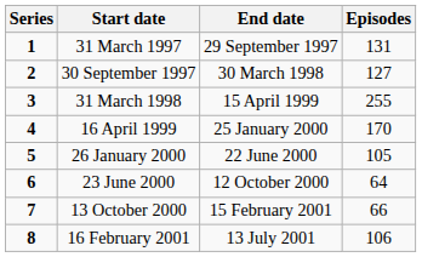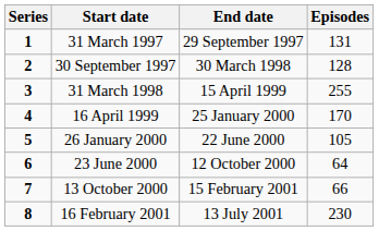 <table class="wikitable" style="text-align:center;">
 <tr>
 <th>Series</th>
 <th>Start date</th>
 <th>End date</th>
 <th>Episodes</th>
 </tr>
 <tr>
 <td><strong>1</strong></td>
 <td>31 March 1997</td>
 <td>29 September 1997</td>
 <td>131</td>
 </tr>
 <tr>
 <td><strong>2</strong></td>
 <td>30 September 1997</td>
 <td>30 March 1998</td>
-<td>127</td>
+<td>128</td>
 </tr>
 <tr>
 <td><strong>3</strong></td>
 <td>31 March 1998</td>
 <td>15 April 1999</td>
 <td>255</td>
 </tr>
 <tr>
 <td><strong>4</strong></td>
 <td>16 April 1999</td>
 <td>25 January 2000</td>
 <td>170</td>
 </tr>
 <tr>
 <td><strong>5</strong></td>
 <td>26 January 2000</td>
 <td>22 June 2000</td>
 <td>105</td>
 </tr>
 <tr>
 <td><strong>6</strong></td>
 <td>23 June 2000</td>
 <td>12 October 2000</td>
 <td>64</td>
 </tr>
 <tr>
 <td><strong>7</strong></td>
 <td>13 October 2000</td>
 <td>15 February 2001</td>
 <td>66</td>
 </tr>
 <tr>
 <td><strong>8</strong></td>
 <td>16 February 2001</td>
 <td>13 July 2001</td>
-<td>106</td>
+<td>230</td>
 </tr>
 </table>
